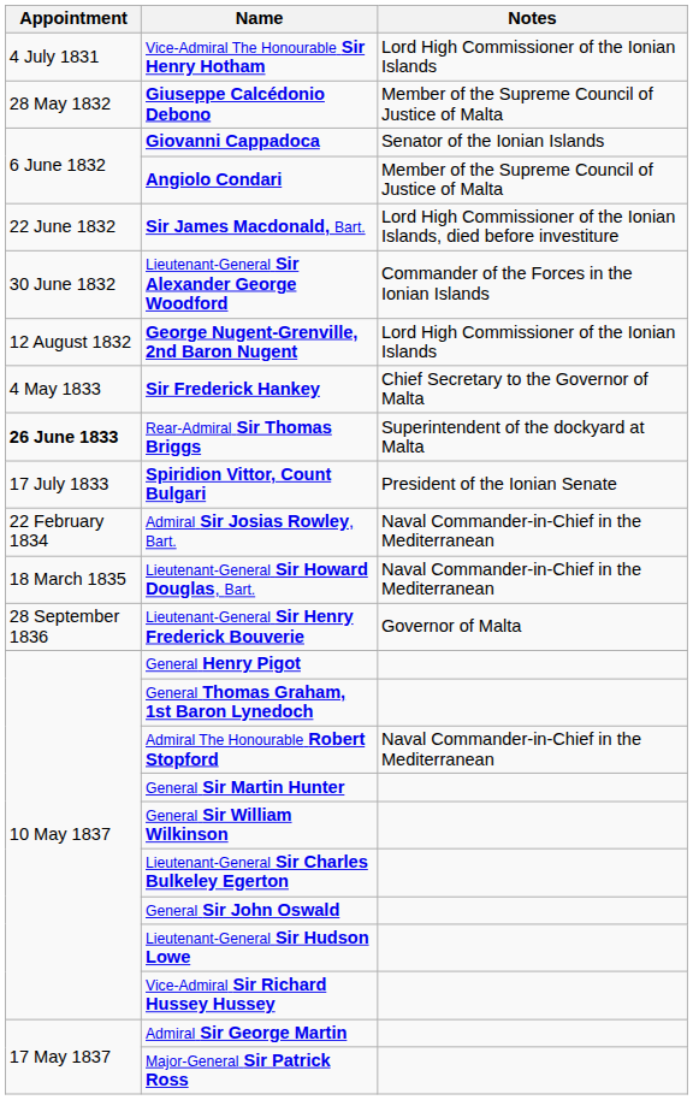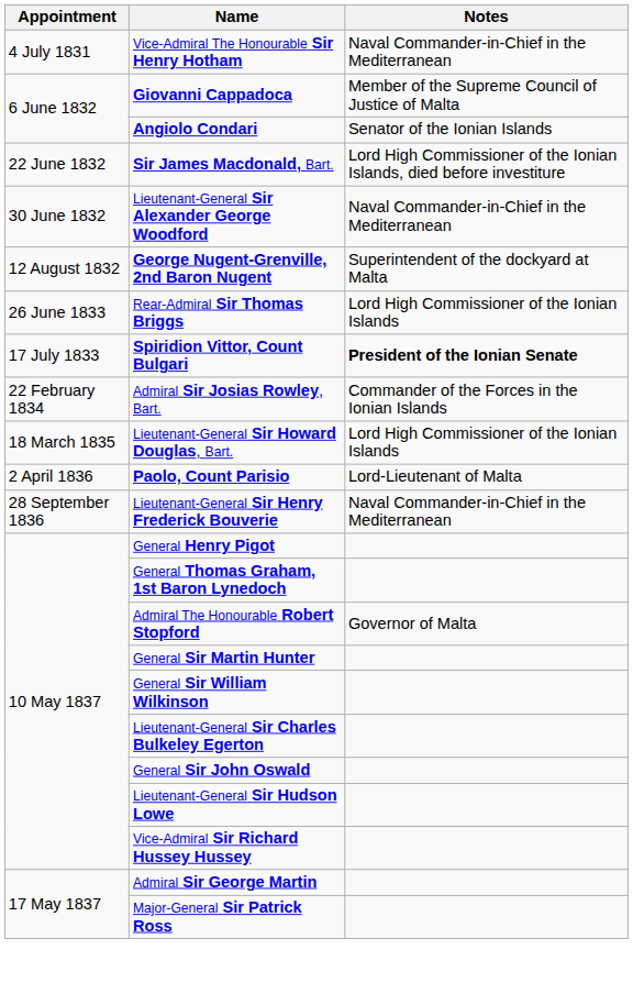 <table class="wikitable" style="margin: 1em auto 1em auto">
 <tr>
 <th>Appointment</th>
 <th>Name</th>
 <th>Notes</th>
 </tr>
 <tr>
 <td>4 July 1831</td>
 <td><a href='#'><small>Vice-Admiral The Honourable</small> <strong>Sir Henry Hotham</strong></a></td>
-<td>Lord High Commissioner of the Ionian Islands</td>
-</tr>
-<tr>
-<td>28 May 1832</td>
-<td><strong><a href='#'>Giuseppe Calcédonio Debono</a></strong></td>
-<td>Member of the Supreme Council of Justice of Malta</td>
+<td>Naval Commander-in-Chief in the Mediterranean</td>
 </tr>
 <tr>
 <td rowspan="2">6 June 1832</td>
 <td><strong><a href='#'>Giovanni Cappadoca</a></strong></td>
-<td>Senator of the Ionian Islands</td>
+<td>Member of the Supreme Council of Justice of Malta</td>
 </tr>
 <tr>
 <td><strong><a href='#'>Angiolo Condari</a></strong></td>
-<td>Member of the Supreme Council of Justice of Malta</td>
+<td>Senator of the Ionian Islands</td>
 </tr>
 <tr>
 <td>22 June 1832</td>
 <td><a href='#'><strong>Sir James Macdonald,</strong> <small>Bart.</small></a></td>
 <td>Lord High Commissioner of the Ionian Islands, died before investiture</td>
 </tr>
 <tr>
 <td>30 June 1832</td>
 <td><a href='#'><small>Lieutenant-General</small> <strong>Sir Alexander George Woodford</strong></a></td>
-<td>Commander of the Forces in the Ionian Islands</td>
+<td>Naval Commander-in-Chief in the Mediterranean</td>
 </tr>
 <tr>
 <td>12 August 1832</td>
 <td><strong><a href='#'>George Nugent-Grenville, 2nd Baron Nugent</a></strong></td>
-<td>Lord High Commissioner of the Ionian Islands</td>
+<td>Superintendent of the dockyard at Malta</td>
 </tr>
 <tr>
-<td>4 May 1833</td>
-<td><a href='#'><strong>Sir Frederick Hankey</strong></a></td>
-<td>Chief Secretary to the Governor of Malta</td>
-</tr>
-<tr>
-<td><strong>26 June 1833</strong></td>
+<td>26 June 1833</td>
 <td><a href='#'><small>Rear-Admiral</small> <strong>Sir Thomas Briggs</strong></a></td>
-<td>Superintendent of the dockyard at Malta</td>
+<td>Lord High Commissioner of the Ionian Islands</td>
 </tr>
 <tr>
 <td>17 July 1833</td>
 <td><a href='#'><strong>Spiridion Vittor, Count Bulgari</strong></a></td>
-<td>President of the Ionian Senate</td>
+<td><strong>President of the Ionian Senate</strong></td>
 </tr>
 <tr>
 <td>22 February 1834</td>
 <td><a href='#'><small>Admiral</small> <strong>Sir Josias Rowley</strong>, <small>Bart.</small></a></td>
-<td>Naval Commander-in-Chief in the Mediterranean</td>
+<td>Commander of the Forces in the Ionian Islands</td>
 </tr>
 <tr>
 <td>18 March 1835</td>
 <td><a href='#'><small>Lieutenant-General</small> <strong>Sir Howard Douglas</strong>, <small>Bart.</small></a></td>
-<td>Naval Commander-in-Chief in the Mediterranean</td>
+<td>Lord High Commissioner of the Ionian Islands</td>
+</tr>
+<tr>
+<td>2 April 1836</td>
+<td><a href='#'><strong>Paolo, Count Parisio</strong></a></td>
+<td>Lord-Lieutenant of Malta</td>
 </tr>
 <tr>
 <td>28 September 1836</td>
 <td><a href='#'><small>Lieutenant-General</small> <strong>Sir Henry Frederick Bouverie</strong></a></td>
-<td>Governor of Malta</td>
+<td>Naval Commander-in-Chief in the Mediterranean</td>
 </tr>
 <tr>
 <td rowspan="9">10 May 1837</td>
 <td><a href='#'><small>General</small> <strong>Henry Pigot</strong></a></td>
 <td></td>
 </tr>
 <tr>
 <td><a href='#'><small>General</small> <strong>Thomas Graham, 1st Baron Lynedoch</strong></a></td>
 <td></td>
 </tr>
 <tr>
 <td><a href='#'><small>Admiral The Honourable</small> <strong>Robert Stopford</strong></a></td>
-<td>Naval Commander-in-Chief in the Mediterranean</td>
+<td>Governor of Malta</td>
 </tr>
 <tr>
 <td><a href='#'><small>General</small> <strong>Sir Martin Hunter</strong></a></td>
 <td></td>
 </tr>
 <tr>
 <td><a href='#'><small>General</small> <strong>Sir William Wilkinson</strong></a></td>
 <td></td>
 </tr>
 <tr>
 <td><a href='#'><small>Lieutenant-General</small> <strong>Sir Charles Bulkeley Egerton</strong></a></td>
 <td></td>
 </tr>
 <tr>
 <td><a href='#'><small>General</small> <strong>Sir John Oswald</strong></a></td>
 <td></td>
 </tr>
 <tr>
 <td><a href='#'><small>Lieutenant-General</small> <strong>Sir Hudson Lowe</strong></a></td>
 <td></td>
 </tr>
 <tr>
 <td><a href='#'><small>Vice-Admiral</small> <strong>Sir Richard Hussey Hussey</strong></a></td>
 <td></td>
 </tr>
 <tr>
 <td rowspan="2">17 May 1837</td>
 <td><a href='#'><small>Admiral</small> <strong>Sir George Martin</strong></a></td>
 <td></td>
 </tr>
 <tr>
 <td><a href='#'><small>Major-General</small> <strong>Sir Patrick Ross</strong></a></td>
 <td></td>
 </tr>
 </table>
